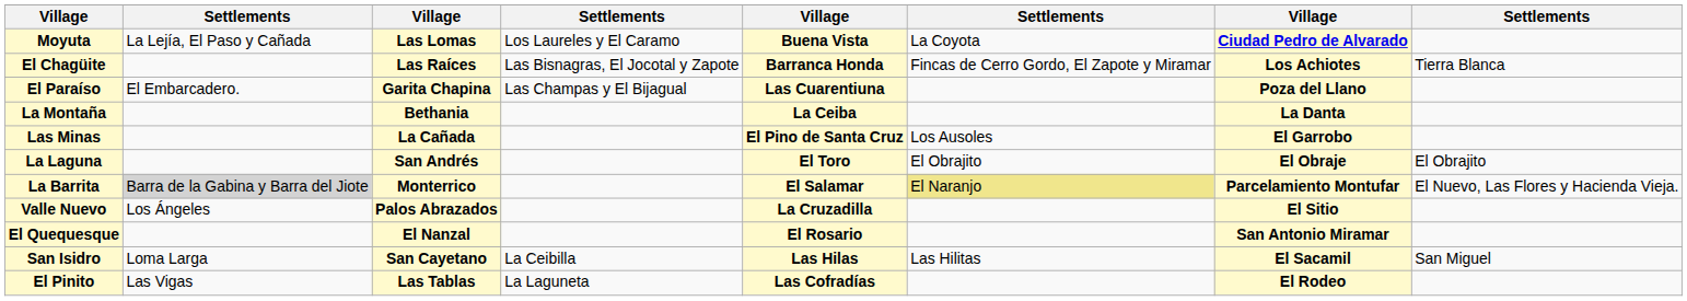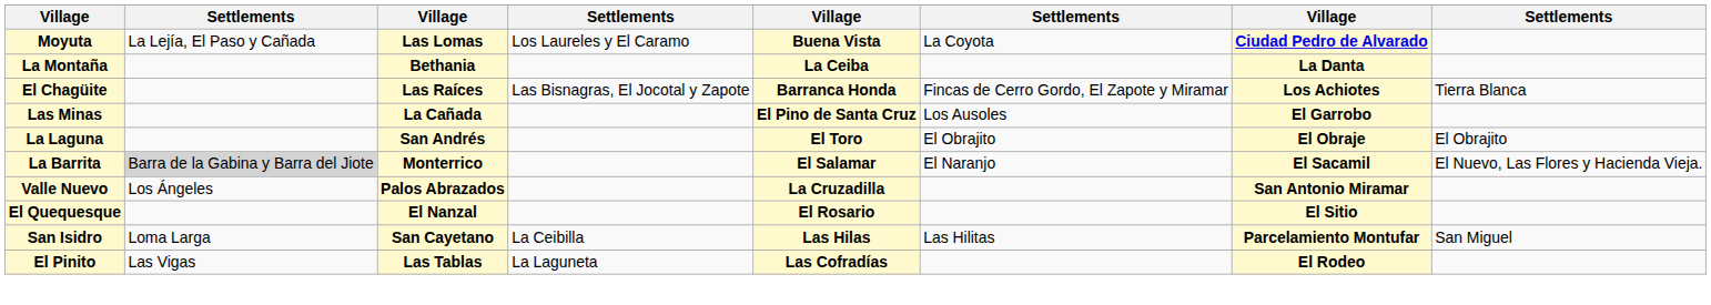 <table class="wikitable">
 <tr>
 </tr>
 <tr>
 <th>Village</th>
 <th>Settlements</th>
 <th>Village</th>
 <th>Settlements</th>
 <th>Village</th>
 <th>Settlements</th>
 <th>Village</th>
 <th>Settlements</th>
 </tr>
 <tr>
 <th style="background:lemonchiffon;">Moyuta</th>
 <td>La Lejía, El Paso y Cañada</td>
 <th style="background:lemonchiffon;">Las Lomas</th>
 <td>Los Laureles y El Caramo</td>
 <th style="background:lemonchiffon;">Buena Vista</th>
 <td>La Coyota</td>
 <th style="background:lemonchiffon;"><a href='#'>Ciudad Pedro de Alvarado</a></th>
 <td></td>
 </tr>
 <tr>
+<th style="background:lemonchiffon;">La Montaña</th>
+<td></td>
+<th style="background:lemonchiffon;">Bethania</th>
+<td></td>
+<th style="background:lemonchiffon;">La Ceiba</th>
+<td></td>
+<th style="background:lemonchiffon;">La Danta</th>
+<td></td>
+</tr>
+<tr>
 <th style="background:lemonchiffon;">El Chagüite</th>
 <td></td>
 <th style="background:lemonchiffon;">Las Raíces</th>
 <td>Las Bisnagras, El Jocotal y Zapote</td>
 <th style="background:lemonchiffon;">Barranca Honda</th>
 <td>Fincas de Cerro Gordo, El Zapote y Miramar</td>
 <th style="background:lemonchiffon;">Los Achiotes</th>
 <td>Tierra Blanca</td>
-</tr>
-<tr>
-<th style="background:lemonchiffon;">El Paraíso</th>
-<td>El Embarcadero.</td>
-<th style="background:lemonchiffon;">Garita Chapina</th>
-<td>Las Champas y El Bijagual</td>
-<th style="background:lemonchiffon;">Las Cuarentiuna</th>
-<td></td>
-<th style="background:lemonchiffon;">Poza del Llano</th>
-<td></td>
-</tr>
-<tr>
-<th style="background:lemonchiffon;">La Montaña</th>
-<td></td>
-<th style="background:lemonchiffon;">Bethania</th>
-<td></td>
-<th style="background:lemonchiffon;">La Ceiba</th>
-<td></td>
-<th style="background:lemonchiffon;">La Danta</th>
-<td></td>
 </tr>
 <tr>
 <th style="background:lemonchiffon;">Las Minas</th>
 <td></td>
 <th style="background:lemonchiffon;">La Cañada</th>
 <td></td>
 <th style="background:lemonchiffon;">El Pino de Santa Cruz</th>
 <td>Los Ausoles</td>
 <th style="background:lemonchiffon;">El Garrobo</th>
 <td></td>
 </tr>
 <tr>
 <th style="background:lemonchiffon;">La Laguna</th>
 <td></td>
 <th style="background:lemonchiffon;">San Andrés</th>
 <td></td>
 <th style="background:lemonchiffon;">El Toro</th>
 <td>El Obrajito</td>
 <th style="background:lemonchiffon;">El Obraje</th>
 <td>El Obrajito</td>
 </tr>
 <tr>
 <th style="background:lemonchiffon;">La Barrita</th>
 <td style="background: lightgrey;">Barra de la Gabina y Barra del Jiote</td>
 <th style="background:lemonchiffon;">Monterrico</th>
 <td></td>
 <th style="background:lemonchiffon;">El Salamar</th>
-<td style="background: khaki;">El Naranjo</td>
-<th style="background:lemonchiffon;">Parcelamiento Montufar</th>
+<td>El Naranjo</td>
+<th style="background:lemonchiffon;">El Sacamil</th>
 <td>El Nuevo, Las Flores y Hacienda Vieja.</td>
 </tr>
 <tr>
 <th style="background:lemonchiffon;">Valle Nuevo</th>
 <td>Los Ángeles</td>
 <th style="background:lemonchiffon;">Palos Abrazados</th>
 <td></td>
 <th style="background:lemonchiffon;">La Cruzadilla</th>
 <td></td>
-<th style="background:lemonchiffon;">El Sitio</th>
+<th style="background:lemonchiffon;">San Antonio Miramar</th>
 <td></td>
 </tr>
 <tr>
 <th style="background:lemonchiffon;">El Quequesque</th>
 <td></td>
 <th style="background:lemonchiffon;">El Nanzal</th>
 <td></td>
 <th style="background:lemonchiffon;">El Rosario</th>
 <td></td>
-<th style="background:lemonchiffon;">San Antonio Miramar</th>
+<th style="background:lemonchiffon;">El Sitio</th>
 <td></td>
 </tr>
 <tr>
 <th style="background:lemonchiffon;">San Isidro</th>
 <td>Loma Larga</td>
 <th style="background:lemonchiffon;">San Cayetano</th>
 <td>La Ceibilla</td>
 <th style="background:lemonchiffon;">Las Hilas</th>
 <td>Las Hilitas</td>
-<th style="background:lemonchiffon;">El Sacamil</th>
+<th style="background:lemonchiffon;">Parcelamiento Montufar</th>
 <td>San Miguel</td>
 </tr>
 <tr>
 <th style="background:lemonchiffon;">El Pinito</th>
 <td>Las Vigas</td>
 <th style="background:lemonchiffon;">Las Tablas</th>
 <td>La Laguneta</td>
 <th style="background:lemonchiffon;">Las Cofradías</th>
 <td></td>
 <th style="background:lemonchiffon;">El Rodeo</th>
 <td></td>
 </tr>
 </table>
